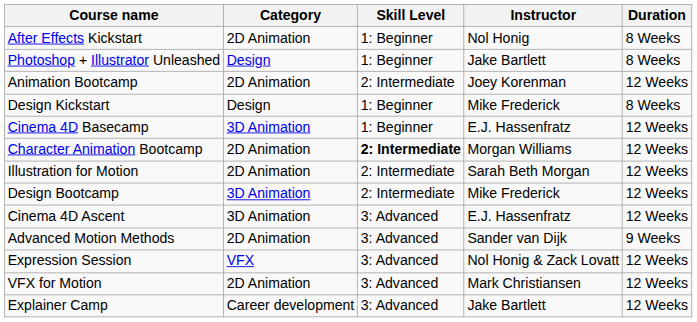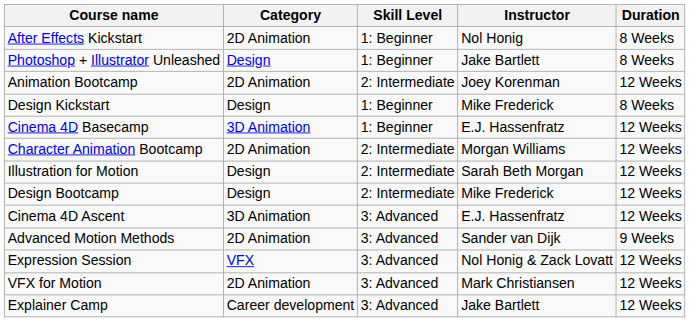 <table class="wikitable sortable">
 <tr>
 <th>Course name</th>
 <th>Category</th>
 <th>Skill Level</th>
 <th>Instructor</th>
 <th>Duration</th>
 </tr>
 <tr>
 <td><a href='#'>After Effects</a> Kickstart</td>
 <td>2D Animation</td>
 <td>1: Beginner</td>
 <td>Nol Honig</td>
 <td>8 Weeks</td>
 </tr>
 <tr>
 <td><a href='#'>Photoshop</a> + <a href='#'>Illustrator</a> Unleashed</td>
 <td><a href='#'>Design</a></td>
 <td>1: Beginner</td>
 <td>Jake Bartlett</td>
 <td>8 Weeks</td>
 </tr>
 <tr>
 <td>Animation Bootcamp</td>
 <td>2D Animation</td>
 <td>2: Intermediate</td>
 <td>Joey Korenman</td>
 <td>12 Weeks</td>
 </tr>
 <tr>
 <td>Design Kickstart</td>
 <td>Design</td>
 <td>1: Beginner</td>
 <td>Mike Frederick</td>
 <td>8 Weeks</td>
 </tr>
 <tr>
 <td><a href='#'>Cinema 4D</a> Basecamp</td>
 <td><a href='#'>3D Animation</a></td>
 <td>1: Beginner</td>
 <td>E.J. Hassenfratz</td>
 <td>12 Weeks</td>
 </tr>
 <tr>
 <td><a href='#'>Character Animation</a> Bootcamp</td>
 <td>2D Animation</td>
-<td><strong>2: Intermediate</strong></td>
+<td>2: Intermediate</td>
 <td>Morgan Williams</td>
 <td>12 Weeks</td>
 </tr>
 <tr>
 <td>Illustration for Motion</td>
-<td>2D Animation</td>
+<td>Design</td>
 <td>2: Intermediate</td>
 <td>Sarah Beth Morgan</td>
 <td>12 Weeks</td>
 </tr>
 <tr>
 <td>Design Bootcamp</td>
-<td><a href='#'>3D Animation</a></td>
+<td>Design</td>
 <td>2: Intermediate</td>
 <td>Mike Frederick</td>
 <td>12 Weeks</td>
 </tr>
 <tr>
 <td>Cinema 4D Ascent</td>
 <td>3D Animation</td>
 <td>3: Advanced</td>
 <td>E.J. Hassenfratz</td>
 <td>12 Weeks</td>
 </tr>
 <tr>
 <td>Advanced Motion Methods</td>
 <td>2D Animation</td>
 <td>3: Advanced</td>
 <td>Sander van Dijk</td>
 <td>9 Weeks</td>
 </tr>
 <tr>
 <td>Expression Session</td>
 <td><a href='#'>VFX</a></td>
 <td>3: Advanced</td>
 <td>Nol Honig & Zack Lovatt</td>
 <td>12 Weeks</td>
 </tr>
 <tr>
 <td>VFX for Motion</td>
 <td>2D Animation</td>
 <td>3: Advanced</td>
 <td>Mark Christiansen</td>
 <td>12 Weeks</td>
 </tr>
 <tr>
 <td>Explainer Camp</td>
 <td>Career development</td>
 <td>3: Advanced</td>
 <td>Jake Bartlett</td>
 <td>12 Weeks</td>
 </tr>
 </table>
